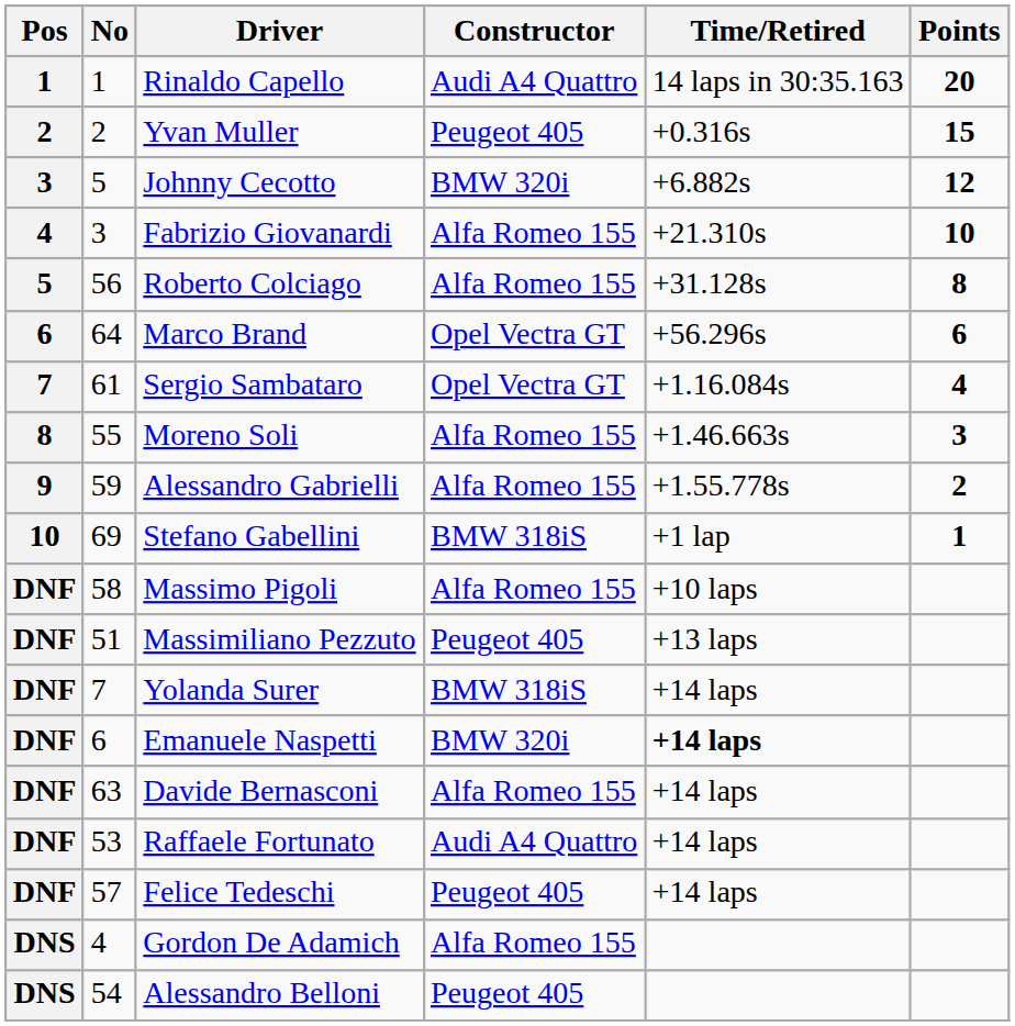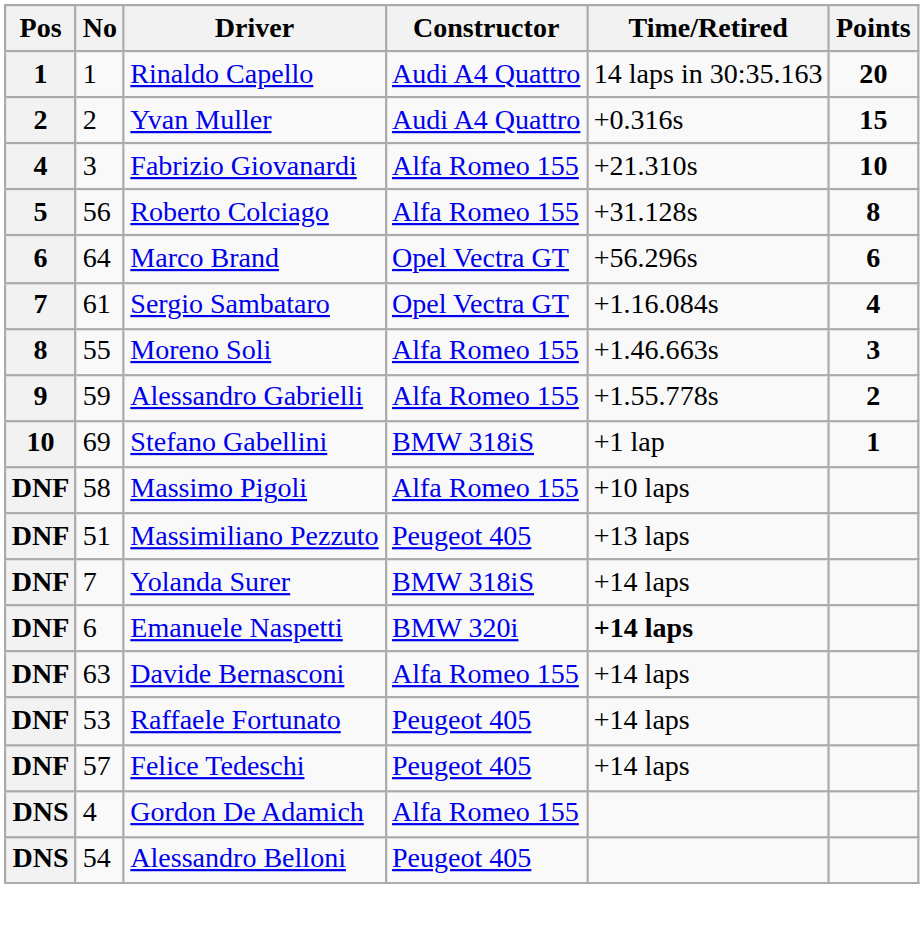 <table class="wikitable" style="font-size: 80%;">
 <tr>
 <th>Pos</th>
 <th>No</th>
 <th>Driver</th>
 <th>Constructor</th>
 <th>Time/Retired</th>
 <th>Points</th>
 </tr>
 <tr>
 <th>1</th>
 <td>1</td>
 <td> <a href='#'>Rinaldo Capello</a></td>
 <td><a href='#'>Audi A4 Quattro</a></td>
 <td>14 laps in 30:35.163</td>
 <td align=center><strong>20</strong></td>
 </tr>
 <tr>
 <th>2</th>
 <td>2</td>
 <td> <a href='#'>Yvan Muller</a></td>
-<td><a href='#'>Peugeot 405</a></td>
+<td><a href='#'>Audi A4 Quattro</a></td>
 <td>+0.316s</td>
 <td align=center><strong>15</strong></td>
-</tr>
-<tr>
-<th>3</th>
-<td>5</td>
-<td> <a href='#'>Johnny Cecotto</a></td>
-<td><a href='#'>BMW 320i</a></td>
-<td>+6.882s</td>
-<td align=center><strong>12</strong></td>
 </tr>
 <tr>
 <th>4</th>
 <td>3</td>
 <td> <a href='#'>Fabrizio Giovanardi</a></td>
 <td><a href='#'>Alfa Romeo 155</a></td>
 <td>+21.310s</td>
 <td align=center><strong>10</strong></td>
 </tr>
 <tr>
 <th>5</th>
 <td>56</td>
 <td> <a href='#'>Roberto Colciago</a></td>
 <td><a href='#'>Alfa Romeo 155</a></td>
 <td>+31.128s</td>
 <td align=center><strong>8</strong></td>
 </tr>
 <tr>
 <th>6</th>
 <td>64</td>
 <td> <a href='#'>Marco Brand</a></td>
 <td><a href='#'> Opel Vectra GT</a></td>
 <td>+56.296s</td>
 <td align=center><strong>6</strong></td>
 </tr>
 <tr>
 <th>7</th>
 <td>61</td>
 <td> <a href='#'>Sergio Sambataro</a></td>
 <td><a href='#'> Opel Vectra GT</a></td>
 <td>+1.16.084s</td>
 <td align=center><strong>4</strong></td>
 </tr>
 <tr>
 <th>8</th>
 <td>55</td>
 <td> <a href='#'>Moreno Soli</a></td>
 <td><a href='#'>Alfa Romeo 155</a></td>
 <td>+1.46.663s</td>
 <td align=center><strong>3</strong></td>
 </tr>
 <tr>
 <th>9</th>
 <td>59</td>
 <td> <a href='#'>Alessandro Gabrielli</a></td>
 <td><a href='#'>Alfa Romeo 155</a></td>
 <td>+1.55.778s</td>
 <td align=center><strong>2</strong></td>
 </tr>
 <tr>
 <th>10</th>
 <td>69</td>
 <td> <a href='#'>Stefano Gabellini</a></td>
 <td><a href='#'>BMW 318iS</a></td>
 <td>+1 lap</td>
 <td align=center><strong>1</strong></td>
 </tr>
 <tr>
 <th>DNF</th>
 <td>58</td>
 <td> <a href='#'>Massimo Pigoli</a></td>
 <td><a href='#'>Alfa Romeo 155</a></td>
 <td>+10 laps</td>
 <td></td>
 </tr>
 <tr>
 <th>DNF</th>
 <td>51</td>
 <td> <a href='#'>Massimiliano Pezzuto</a></td>
 <td><a href='#'>Peugeot 405</a></td>
 <td>+13 laps</td>
 <td></td>
 </tr>
 <tr>
 <th>DNF</th>
 <td>7</td>
 <td> <a href='#'>Yolanda Surer</a></td>
 <td><a href='#'>BMW 318iS</a></td>
 <td>+14 laps</td>
 <td></td>
 </tr>
 <tr>
 <th>DNF</th>
 <td>6</td>
 <td> <a href='#'>Emanuele Naspetti</a></td>
 <td><a href='#'>BMW 320i</a></td>
 <td><strong>+14 laps</strong></td>
 <td></td>
 </tr>
 <tr>
 <th>DNF</th>
 <td>63</td>
 <td> <a href='#'>Davide Bernasconi</a></td>
 <td><a href='#'>Alfa Romeo 155</a></td>
 <td>+14 laps</td>
 <td></td>
 </tr>
 <tr>
 <th>DNF</th>
 <td>53</td>
 <td> <a href='#'>Raffaele Fortunato</a></td>
-<td><a href='#'>Audi A4 Quattro</a></td>
+<td><a href='#'>Peugeot 405</a></td>
 <td>+14 laps</td>
 <td></td>
 </tr>
 <tr>
 <th>DNF</th>
 <td>57</td>
 <td> <a href='#'>Felice Tedeschi</a></td>
 <td><a href='#'>Peugeot 405</a></td>
 <td>+14 laps</td>
 <td></td>
 </tr>
 <tr>
 <th>DNS</th>
 <td>4</td>
 <td> <a href='#'>Gordon De Adamich</a></td>
 <td><a href='#'>Alfa Romeo 155</a></td>
 <td></td>
 <td></td>
 </tr>
 <tr>
 <th>DNS</th>
 <td>54</td>
 <td> <a href='#'>Alessandro Belloni</a></td>
 <td><a href='#'>Peugeot 405</a></td>
 <td></td>
 <td></td>
 </tr>
 <tr>
 </tr>
 </table>
